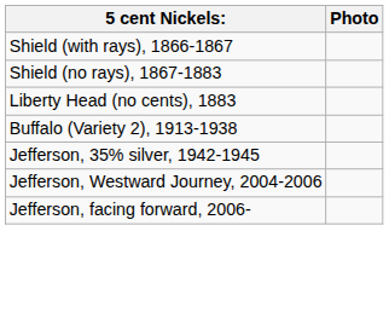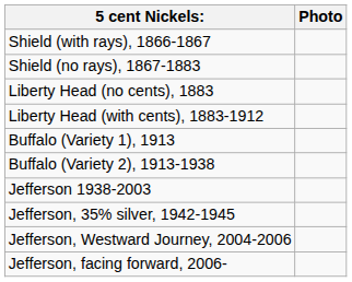 <table border="1" class=wikitable>
 <tr>
 <th>5 cent Nickels:</th>
 <th>Photo</th>
 </tr>
 <tr>
 <td>Shield (with rays), 1866-1867</td>
 <td></td>
 </tr>
 <tr>
 <td>Shield (no rays), 1867-1883</td>
 <td></td>
 </tr>
 <tr>
 <td>Liberty Head (no cents), 1883</td>
 <td></td>
 </tr>
 <tr>
+<td>Liberty Head (with cents), 1883-1912</td>
+<td></td>
+</tr>
+<tr>
+<td>Buffalo (Variety 1), 1913</td>
+<td></td>
+</tr>
+<tr>
 <td>Buffalo (Variety 2), 1913-1938</td>
+<td></td>
+</tr>
+<tr>
+<td>Jefferson 1938-2003</td>
 <td></td>
 </tr>
 <tr>
 <td>Jefferson, 35% silver, 1942-1945</td>
 <td></td>
 </tr>
 <tr>
 <td>Jefferson, Westward Journey, 2004-2006</td>
 <td></td>
 </tr>
 <tr>
 <td>Jefferson, facing forward, 2006-</td>
 <td></td>
 </tr>
 </table>
